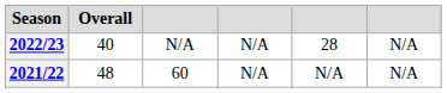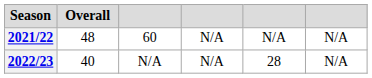 <table class="wikitable plainrowheaders" style="background:#fff; font-size:86%; line-height:16px; border:gray solid 1px; border-collapse:collapse;">
 <tr style="background:#ccc; text-align:center;">
 <th scope="col" style="background:#dcdcdc; width:45px;">Season</th>
 <th scope="col" style="background:#dcdcdc; width:55px;">Overall</th>
 <th scope="col" style="background:#dcdcdc; width:55px;"></th>
 <th scope="col" style="background:#dcdcdc; width:55px;"></th>
 <th scope="col" style="background:#dcdcdc; width:55px;"></th>
 <th scope="col" style="background:#dcdcdc; width:55px;"></th>
 </tr>
 <tr>
+<th scope=row align=center><a href='#'>2021/22</a></th>
+<td align=center>48</td>
+<td align=center>60</td>
+<td align=center>N/A</td>
+<td align="center">N/A</td>
+<td align=center>N/A</td>
+</tr>
+<tr>
 <th scope=row align=center><a href='#'>2022/23</a></th>
 <td align=center>40</td>
 <td align=center>N/A</td>
 <td align=center>N/A</td>
 <td align="center">28</td>
 <td align=center>N/A</td>
 </tr>
-<tr>
-<th scope=row align=center><a href='#'>2021/22</a></th>
-<td align=center>48</td>
-<td align=center>60</td>
-<td align=center>N/A</td>
-<td align="center">N/A</td>
-<td align=center>N/A</td>
-</tr>
 </table>
